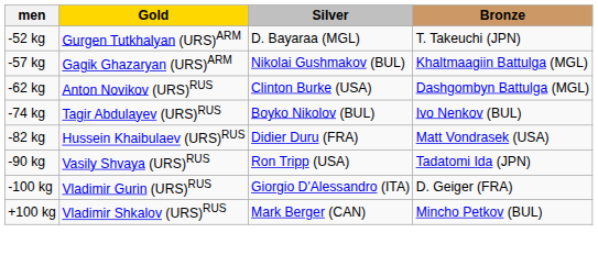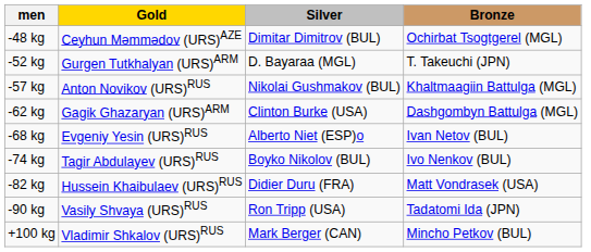 <table class="wikitable">
 <tr>
 <th>men</th>
 <th style="background: gold">Gold</th>
 <th style="background: silver">Silver</th>
 <th style="background: #cc9966">Bronze</th>
+</tr>
+<tr>
+<td>-48 kg</td>
+<td> <a href='#'>Ceyhun Məmmədov</a> (URS)<sup>AZE</sup></td>
+<td> <a href='#'>Dimitar Dimitrov</a> (BUL)</td>
+<td> <a href='#'>Ochirbat Tsogtgerel</a> (MGL)</td>
 </tr>
 <tr>
 <td>-52 kg</td>
 <td> <a href='#'>Gurgen Tutkhalyan</a> (URS)<sup>ARM</sup></td>
 <td> D. Bayaraa (MGL)</td>
 <td> T. Takeuchi (JPN)</td>
 </tr>
 <tr>
 <td>-57 kg</td>
-<td> <a href='#'>Gagik Ghazaryan</a> (URS)<sup>ARM</sup></td>
+<td> <a href='#'>Anton Novikov</a> (URS)<sup>RUS</sup></td>
 <td> <a href='#'>Nikolai Gushmakov</a>  (BUL)</td>
 <td> <a href='#'>Khaltmaagiin Battulga</a> (MGL)</td>
 </tr>
 <tr>
 <td>-62 kg</td>
-<td> <a href='#'>Anton Novikov</a> (URS)<sup>RUS</sup></td>
+<td> <a href='#'>Gagik Ghazaryan</a> (URS)<sup>ARM</sup></td>
 <td> <a href='#'>Clinton Burke</a> (USA)</td>
 <td> <a href='#'>Dashgombyn Battulga</a> (MGL)</td>
+</tr>
+<tr>
+<td>-68 kg</td>
+<td> <a href='#'>Evgeniy Yesin</a> (URS)<sup>RUS</sup></td>
+<td> <a href='#'>Alberto Niet</a>  (ESP)<a href='#'>o</a></td>
+<td> <a href='#'>Ivan Netov</a> (BUL)</td>
 </tr>
 <tr>
 <td>-74 kg</td>
 <td> <a href='#'>Tagir Abdulayev</a> (URS)<sup>RUS</sup></td>
 <td> <a href='#'>Boyko Nikolov</a> (BUL)</td>
 <td> <a href='#'>Ivo Nenkov</a> (BUL)</td>
 </tr>
 <tr>
 <td>-82 kg</td>
 <td> <a href='#'>Hussein Khaibulaev</a> (URS)<sup>RUS</sup></td>
 <td> <a href='#'>Didier Duru</a> (FRA)</td>
 <td> <a href='#'>Matt Vondrasek</a> (USA)</td>
 </tr>
 <tr>
 <td>-90 kg</td>
 <td> <a href='#'>Vasily Shvaya</a> (URS)<sup>RUS</sup></td>
 <td> <a href='#'>Ron Tripp</a> (USA)</td>
 <td> <a href='#'>Tadatomi Ida</a> (JPN)</td>
 </tr>
 <tr>
-<td>-100 kg</td>
-<td> <a href='#'>Vladimir Gurin</a> (URS)<sup>RUS</sup></td>
-<td> <a href='#'>Giorgio D'Alessandro</a> (ITA)</td>
-<td> D. Geiger (FRA)</td>
-</tr>
-<tr>
 <td>+100 kg</td>
 <td> <a href='#'>Vladimir Shkalov</a> (URS)<sup>RUS</sup></td>
 <td> <a href='#'>Mark Berger</a> (CAN)</td>
 <td> <a href='#'>Mincho Petkov</a> (BUL)</td>
 </tr>
 </table>
